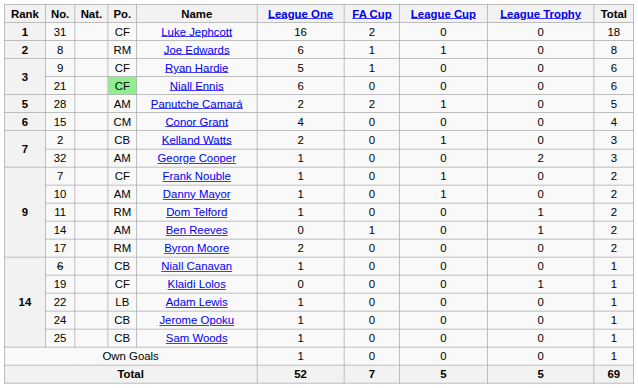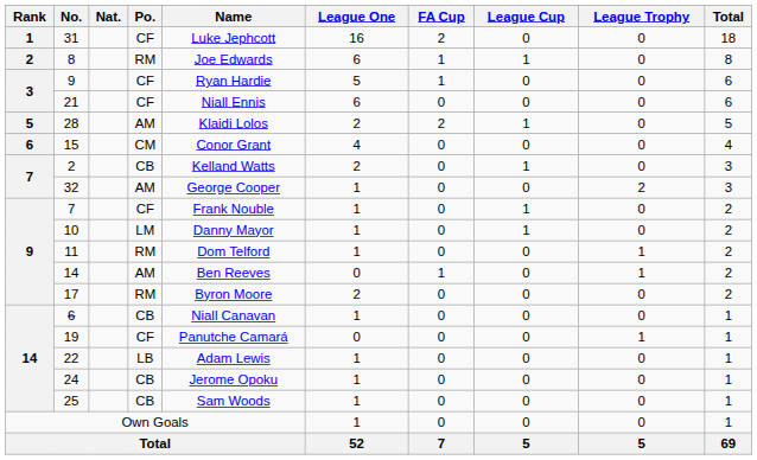 <table class="wikitable" style="text-align:center; font-size:95%; width:95%;">
 <tr>
 <th>Rank</th>
 <th>No.</th>
 <th>Nat.</th>
 <th>Po.</th>
 <th>Name</th>
 <th><a href='#'>League One</a></th>
 <th><a href='#'>FA Cup</a></th>
 <th><a href='#'>League Cup</a></th>
 <th><a href='#'>League Trophy</a></th>
 <th>Total</th>
 </tr>
 <tr>
 <th rowspan=1>1</th>
 <td>31</td>
 <td></td>
 <td>CF</td>
 <td><a href='#'>Luke Jephcott</a></td>
 <td>16</td>
 <td>2</td>
 <td>0</td>
 <td>0</td>
 <td>18</td>
 </tr>
 <tr>
 <th rowspan=1>2</th>
 <td>8</td>
 <td></td>
 <td>RM</td>
 <td><a href='#'>Joe Edwards</a></td>
 <td>6</td>
 <td>1</td>
 <td>1</td>
 <td>0</td>
 <td>8</td>
 </tr>
 <tr>
 <th rowspan=2>3</th>
 <td>9</td>
 <td></td>
 <td>CF</td>
 <td><a href='#'>Ryan Hardie</a></td>
 <td>5</td>
 <td>1</td>
 <td>0</td>
 <td>0</td>
 <td>6</td>
 </tr>
 <tr>
 <td>21</td>
 <td></td>
-<td style="background: lightgreen;">CF</td>
+<td>CF</td>
 <td><a href='#'>Niall Ennis</a></td>
 <td>6</td>
 <td>0</td>
 <td>0</td>
 <td>0</td>
 <td>6</td>
 </tr>
 <tr>
 <th rowspan=1>5</th>
 <td>28</td>
 <td></td>
 <td>AM</td>
-<td><a href='#'>Panutche Camará</a></td>
+<td><a href='#'>Klaidi Lolos</a></td>
 <td>2</td>
 <td>2</td>
 <td>1</td>
 <td>0</td>
 <td>5</td>
 </tr>
 <tr>
 <th rowspan=1>6</th>
 <td>15</td>
 <td></td>
 <td>CM</td>
 <td><a href='#'>Conor Grant</a></td>
 <td>4</td>
 <td>0</td>
 <td>0</td>
 <td>0</td>
 <td>4</td>
 </tr>
 <tr>
 <th rowspan=2>7</th>
 <td>2</td>
 <td></td>
 <td>CB</td>
 <td><a href='#'>Kelland Watts</a></td>
 <td>2</td>
 <td>0</td>
 <td>1</td>
 <td>0</td>
 <td>3</td>
 </tr>
 <tr>
 <td>32</td>
 <td></td>
 <td>AM</td>
 <td><a href='#'>George Cooper</a></td>
 <td>1</td>
 <td>0</td>
 <td>0</td>
 <td>2</td>
 <td>3</td>
 </tr>
 <tr>
 <th rowspan=5>9</th>
 <td>7</td>
 <td></td>
 <td>CF</td>
 <td><a href='#'>Frank Nouble</a></td>
 <td>1</td>
 <td>0</td>
 <td>1</td>
 <td>0</td>
 <td>2</td>
 </tr>
 <tr>
 <td>10</td>
 <td></td>
-<td>AM</td>
+<td>LM</td>
 <td><a href='#'>Danny Mayor</a></td>
 <td>1</td>
 <td>0</td>
 <td>1</td>
 <td>0</td>
 <td>2</td>
 </tr>
 <tr>
 <td>11</td>
 <td></td>
 <td>RM</td>
 <td><a href='#'>Dom Telford</a></td>
 <td>1</td>
 <td>0</td>
 <td>0</td>
 <td>1</td>
 <td>2</td>
 </tr>
 <tr>
 <td>14</td>
 <td></td>
 <td>AM</td>
 <td><a href='#'>Ben Reeves</a></td>
 <td>0</td>
 <td>1</td>
 <td>0</td>
 <td>1</td>
 <td>2</td>
 </tr>
 <tr>
 <td>17</td>
 <td></td>
 <td>RM</td>
 <td><a href='#'>Byron Moore</a></td>
 <td>2</td>
 <td>0</td>
 <td>0</td>
 <td>0</td>
 <td>2</td>
 </tr>
 <tr>
 <th rowspan=5>14</th>
 <td><s>6</s></td>
 <td></td>
 <td>CB</td>
 <td><a href='#'>Niall Canavan</a></td>
 <td>1</td>
 <td>0</td>
 <td>0</td>
 <td>0</td>
 <td>1</td>
 </tr>
 <tr>
 <td>19</td>
 <td></td>
 <td>CF</td>
-<td><a href='#'>Klaidi Lolos</a></td>
+<td><a href='#'>Panutche Camará</a></td>
 <td>0</td>
 <td>0</td>
 <td>0</td>
 <td>1</td>
 <td>1</td>
 </tr>
 <tr>
 <td>22</td>
 <td></td>
 <td>LB</td>
 <td><a href='#'>Adam Lewis</a></td>
 <td>1</td>
 <td>0</td>
 <td>0</td>
 <td>0</td>
 <td>1</td>
 </tr>
 <tr>
 <td>24</td>
 <td></td>
 <td>CB</td>
 <td><a href='#'>Jerome Opoku</a></td>
 <td>1</td>
 <td>0</td>
 <td>0</td>
 <td>0</td>
 <td>1</td>
 </tr>
 <tr>
 <td>25</td>
 <td></td>
 <td>CB</td>
 <td><a href='#'>Sam Woods</a></td>
 <td>1</td>
 <td>0</td>
 <td>0</td>
 <td>0</td>
 <td>1</td>
 </tr>
 <tr>
 <td colspan=5>Own Goals</td>
 <td>1</td>
 <td>0</td>
 <td>0</td>
 <td>0</td>
 <td>1</td>
 </tr>
 <tr>
 <th colspan=5>Total</th>
 <th>52</th>
 <th>7</th>
 <th>5</th>
 <th>5</th>
 <th>69</th>
 </tr>
 </table>
